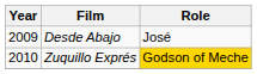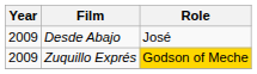 <table class="wikitable">
 <tr>
 <th>Year</th>
 <th>Film</th>
 <th>Role</th>
 </tr>
 <tr>
 <td>2009</td>
 <td><em>Desde Abajo</em></td>
 <td>José</td>
 </tr>
 <tr>
-<td>2010</td>
+<td>2009</td>
 <td><em>Zuquillo Exprés</em></td>
 <td style="background: gold;">Godson of Meche</td>
 </tr>
 <tr>
 </tr>
 </table>
